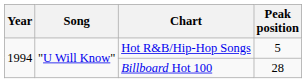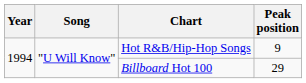 <table class="wikitable">
 <tr>
 <th>Year</th>
 <th>Song</th>
 <th>Chart</th>
 <th>Peak<br>position</th>
 </tr>
 <tr>
 <td rowspan="2">1994</td>
 <td rowspan="2">"<a href='#'>U Will Know</a>"</td>
 <td><a href='#'>Hot R&B/Hip-Hop Songs</a></td>
-<td align="center">5</td>
+<td align="center">9</td>
 </tr>
 <tr>
 <td><a href='#'><em>Billboard</em> Hot 100</a></td>
-<td align="center">28</td>
+<td align="center">29</td>
 </tr>
 </table>
